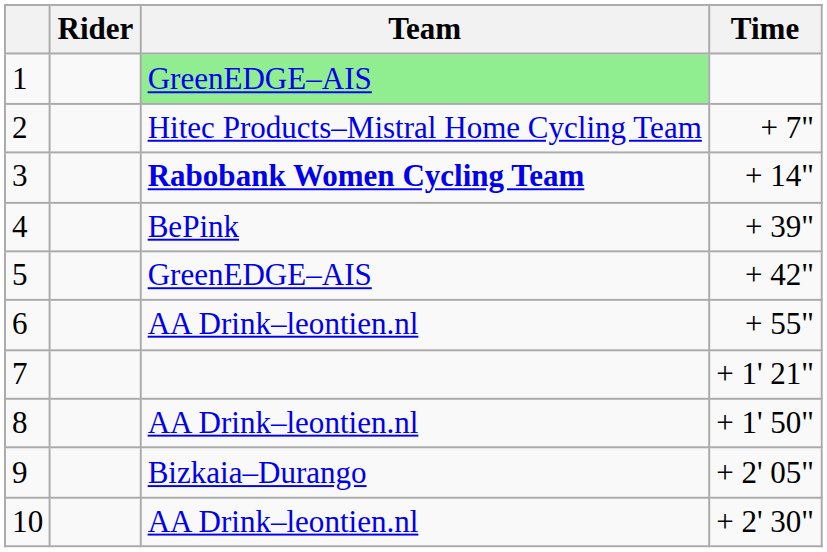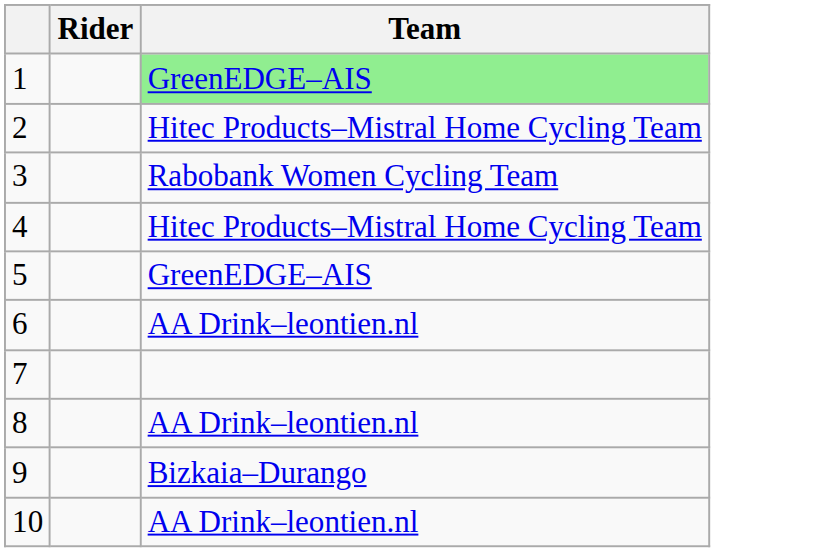 <table class="wikitable">
 <tr>
 <th></th>
 <th>Rider</th>
 <th>Team</th>
-<th>Time</th>
 </tr>
 <tr>
 <td>1</td>
 <td></td>
 <td style="background: lightgreen;"><a href='#'>GreenEDGE–AIS</a></td>
-<td align="right"></td>
 </tr>
 <tr>
 <td>2</td>
 <td></td>
 <td><a href='#'>Hitec Products–Mistral Home Cycling Team</a></td>
-<td align="right">+ 7"</td>
 </tr>
 <tr>
 <td>3</td>
 <td></td>
-<td><strong><a href='#'>Rabobank Women Cycling Team</a></strong></td>
-<td align="right">+ 14"</td>
+<td><a href='#'>Rabobank Women Cycling Team</a></td>
 </tr>
 <tr>
 <td>4</td>
 <td></td>
-<td><a href='#'>BePink</a></td>
-<td align="right">+ 39"</td>
+<td><a href='#'>Hitec Products–Mistral Home Cycling Team</a></td>
 </tr>
 <tr>
 <td>5</td>
 <td></td>
 <td><a href='#'>GreenEDGE–AIS</a></td>
-<td align="right">+ 42"</td>
 </tr>
 <tr>
 <td>6</td>
 <td></td>
 <td><a href='#'>AA Drink–leontien.nl</a></td>
-<td align="right">+ 55"</td>
 </tr>
 <tr>
 <td>7</td>
 <td></td>
 <td></td>
-<td align="right">+ 1' 21"</td>
 </tr>
 <tr>
 <td>8</td>
 <td></td>
 <td><a href='#'>AA Drink–leontien.nl</a></td>
-<td align="right">+ 1' 50"</td>
 </tr>
 <tr>
 <td>9</td>
 <td></td>
 <td><a href='#'>Bizkaia–Durango</a></td>
-<td align="right">+ 2' 05"</td>
 </tr>
 <tr>
 <td>10</td>
 <td></td>
 <td><a href='#'>AA Drink–leontien.nl</a></td>
-<td align="right">+ 2' 30"</td>
 </tr>
 </table>
